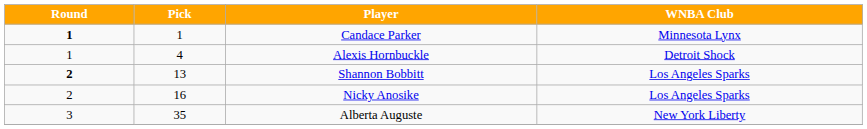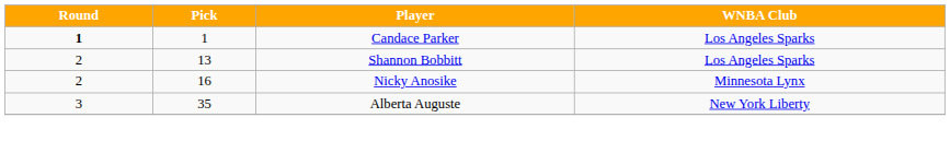 <table class="wikitable" width="86%">
 <tr align="center"  style="background:orange;color:#FFFFFF;">
 <td><strong>Round</strong></td>
 <td><strong>Pick</strong></td>
 <td><strong>Player</strong></td>
 <td><strong>WNBA Club</strong></td>
 </tr>
 <tr align="center" bgcolor="">
 <td><strong>1</strong></td>
 <td>1</td>
 <td><a href='#'>Candace Parker</a></td>
-<td><a href='#'>Minnesota Lynx</a></td>
+<td><a href='#'>Los Angeles Sparks</a></td>
 </tr>
 <tr align="center" bgcolor="">
-<td>1</td>
-<td>4</td>
-<td><a href='#'>Alexis Hornbuckle</a></td>
-<td><a href='#'>Detroit Shock</a></td>
-</tr>
-<tr align="center" bgcolor="">
-<td><strong>2</strong></td>
+<td>2</td>
 <td>13</td>
 <td><a href='#'>Shannon Bobbitt</a></td>
 <td><a href='#'>Los Angeles Sparks</a></td>
 </tr>
 <tr align="center" bgcolor="">
 <td>2</td>
 <td>16</td>
 <td><a href='#'>Nicky Anosike</a></td>
-<td><a href='#'>Los Angeles Sparks</a></td>
+<td><a href='#'>Minnesota Lynx</a></td>
 </tr>
 <tr align="center" bgcolor="">
 <td>3</td>
 <td>35</td>
 <td>Alberta Auguste</td>
 <td><a href='#'>New York Liberty</a></td>
 </tr>
 <tr align="center" bgcolor="">
 </tr>
 </table>
